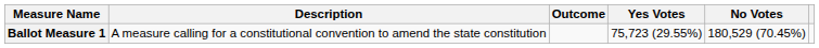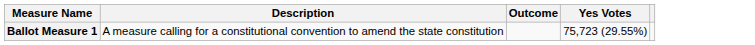 <table class="wikitable sortable plainrowheaders">
 <tr>
 <th scope=col>Measure Name</th>
 <th scope=col>Description</th>
 <th scope=col>Outcome</th>
 <th scope=col>Yes Votes</th>
-<th scope=col>No Votes</th>
 <th scope=col class="unsortable"></th>
 </tr>
 <tr>
 <th scope=row>Ballot Measure 1</th>
 <td>A measure calling for a constitutional convention to amend the state constitution</td>
 <td></td>
 <td>75,723 (29.55%)</td>
-<td>180,529 (70.45%)</td>
 <td></td>
 </tr>
 </table>
